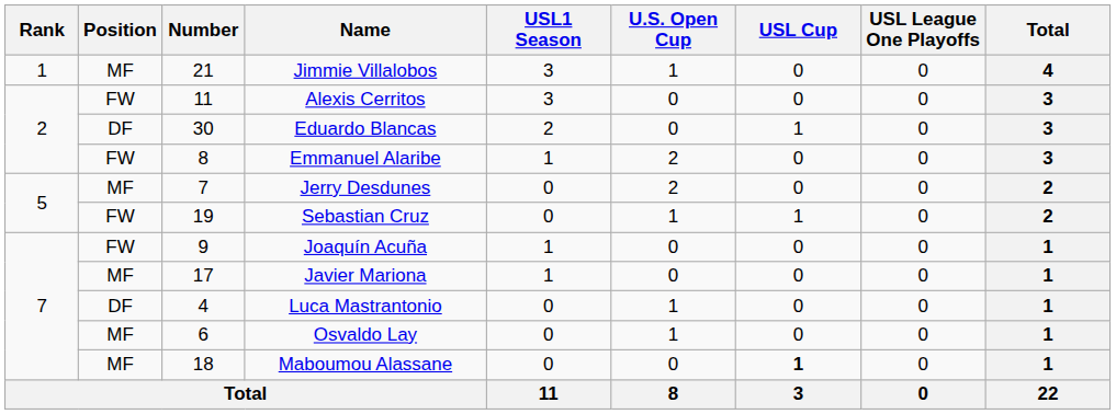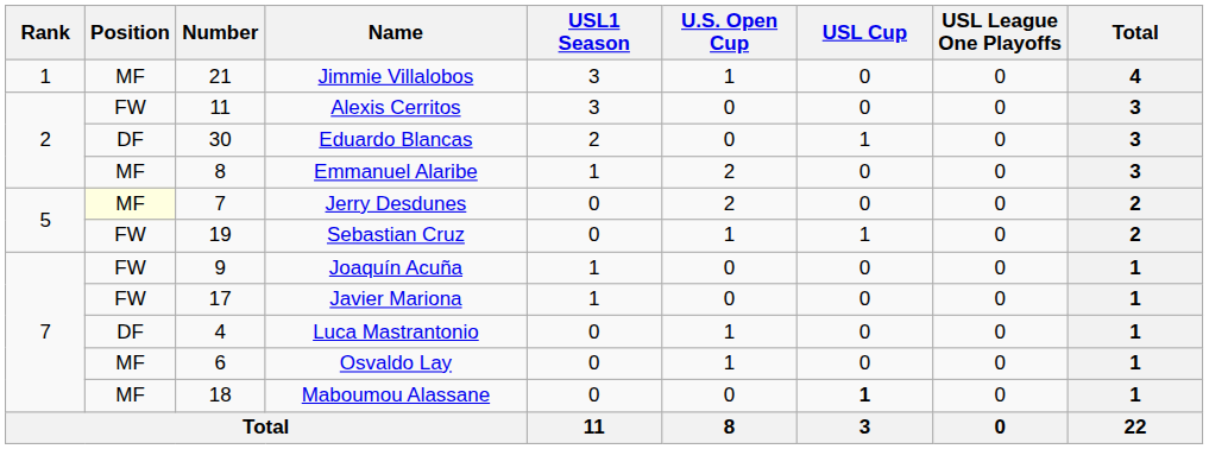 <table class="wikitable" style="text-align:center;">
 <tr>
 <th style="width:56px;">Rank</th>
 <th style="width:64px;">Position</th>
 <th style="width:64px;">Number</th>
 <th style="width:200px;">Name</th>
 <th style="width:100px;"><a href='#'>USL1 Season</a></th>
 <th style="width:100px;"><a href='#'>U.S. Open Cup</a></th>
 <th style="width:100px;"><a href='#'>USL Cup</a></th>
 <th style="width:100px;">USL League One Playoffs</th>
 <th style="width:100px;">Total</th>
 </tr>
 <tr>
 <td>1</td>
 <td>MF</td>
 <td>21</td>
 <td> <a href='#'>Jimmie Villalobos</a></td>
 <td>3</td>
 <td>1</td>
 <td>0</td>
 <td>0</td>
 <th>4</th>
 </tr>
 <tr>
 <td rowspan=3>2</td>
 <td>FW</td>
 <td>11</td>
 <td> <a href='#'>Alexis Cerritos</a></td>
 <td>3</td>
 <td>0</td>
 <td>0</td>
 <td>0</td>
 <th>3</th>
 </tr>
 <tr>
 <td>DF</td>
 <td>30</td>
 <td> <a href='#'>Eduardo Blancas</a></td>
 <td>2</td>
 <td>0</td>
 <td>1</td>
 <td>0</td>
 <th>3</th>
 </tr>
 <tr>
-<td>FW</td>
+<td>MF</td>
 <td>8</td>
 <td> <a href='#'>Emmanuel Alaribe</a></td>
 <td>1</td>
 <td>2</td>
 <td>0</td>
 <td>0</td>
 <th>3</th>
 </tr>
 <tr>
 <td rowspan=2>5</td>
-<td>MF</td>
+<td style="background: lightyellow;">MF</td>
 <td>7</td>
 <td> <a href='#'>Jerry Desdunes</a></td>
 <td>0</td>
 <td>2</td>
 <td>0</td>
 <td>0</td>
 <th>2</th>
 </tr>
 <tr>
 <td>FW</td>
 <td>19</td>
 <td> <a href='#'>Sebastian Cruz</a></td>
 <td>0</td>
 <td>1</td>
 <td>1</td>
 <td>0</td>
 <th>2</th>
 </tr>
 <tr>
 <td rowspan=5>7</td>
 <td>FW</td>
 <td>9</td>
 <td> <a href='#'>Joaquín Acuña</a></td>
 <td>1</td>
 <td>0</td>
 <td>0</td>
 <td>0</td>
 <th>1</th>
 </tr>
 <tr>
-<td>MF</td>
+<td>FW</td>
 <td>17</td>
 <td> <a href='#'>Javier Mariona</a></td>
 <td>1</td>
 <td>0</td>
 <td>0</td>
 <td>0</td>
 <th>1</th>
 </tr>
 <tr>
 <td>DF</td>
 <td>4</td>
 <td> <a href='#'>Luca Mastrantonio</a></td>
 <td>0</td>
 <td>1</td>
 <td>0</td>
 <td>0</td>
 <th>1</th>
 </tr>
 <tr>
 <td>MF</td>
 <td>6</td>
 <td> <a href='#'>Osvaldo Lay</a></td>
 <td>0</td>
 <td>1</td>
 <td>0</td>
 <td>0</td>
 <th>1</th>
 </tr>
 <tr>
 <td>MF</td>
 <td>18</td>
 <td> <a href='#'>Maboumou Alassane</a></td>
 <td>0</td>
 <td>0</td>
 <td><strong>1</strong></td>
 <td>0</td>
 <th>1</th>
 </tr>
 <tr>
 <th colspan="4">Total</th>
 <th>11</th>
 <th>8</th>
 <th>3</th>
 <th>0</th>
 <th>22</th>
 </tr>
 </table>
